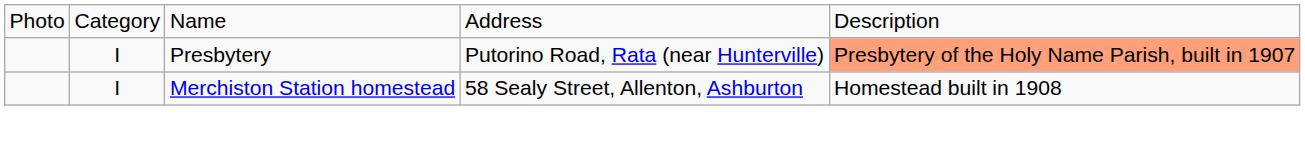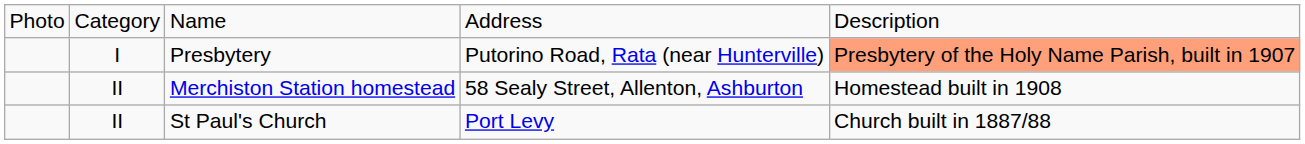 <table class=wikitable>
 <tr>
 <td>Photo</td>
 <td>Category</td>
 <td>Name</td>
 <td>Address</td>
 <td>Description</td>
 </tr>
 <tr>
 <td></td>
 <td align = center>I</td>
 <td>Presbytery</td>
 <td>Putorino Road, <a href='#'>Rata</a> (near <a href='#'>Hunterville</a>)</td>
 <td style="background: lightsalmon;">Presbytery of the Holy Name Parish, built in 1907</td>
 </tr>
 <tr>
 <td></td>
-<td align = center>I</td>
+<td align = center>II</td>
 <td><a href='#'>Merchiston Station homestead</a></td>
 <td>58 Sealy Street, Allenton, <a href='#'>Ashburton</a></td>
 <td>Homestead built in 1908</td>
 </tr>
+<tr>
+<td></td>
+<td align = center>II</td>
+<td>St Paul's Church</td>
+<td><a href='#'>Port Levy</a></td>
+<td>Church built in 1887/88</td>
+</tr>
 </table>
